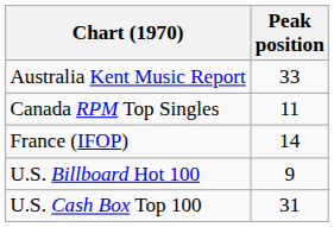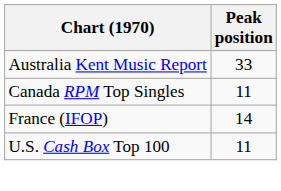 <table class="wikitable sortable">
 <tr>
 <th>Chart (1970)</th>
 <th>Peak<br>position</th>
 </tr>
 <tr>
 <td>Australia <a href='#'>Kent Music Report</a></td>
 <td style="text-align:center;">33</td>
 </tr>
 <tr>
 <td>Canada <a href='#'><em>RPM</em></a> Top Singles</td>
 <td style="text-align:center;">11</td>
 </tr>
 <tr>
 <td>France (<a href='#'>IFOP</a>)</td>
 <td style="text-align:center;">14</td>
 </tr>
 <tr>
-<td>U.S. <a href='#'><em>Billboard</em> Hot 100</a></td>
-<td style="text-align:center;">9</td>
-</tr>
-<tr>
 <td>U.S. <em><a href='#'>Cash Box</a></em> Top 100</td>
-<td style="text-align:center;">31</td>
+<td style="text-align:center;">11</td>
 </tr>
 </table>
